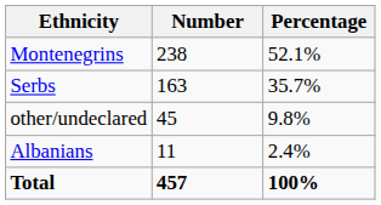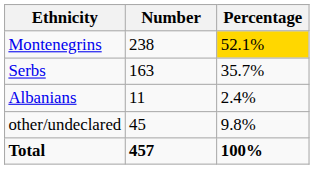 <table class="wikitable">
 <tr>
 <th width="100px">Ethnicity</th>
 <th width="80px">Number</th>
 <th width="80px">Percentage</th>
 </tr>
 <tr>
 <td><a href='#'>Montenegrins</a></td>
 <td>238</td>
-<td>52.1%</td>
+<td style="background: gold;">52.1%</td>
 </tr>
 <tr>
 <td><a href='#'>Serbs</a></td>
 <td>163</td>
 <td>35.7%</td>
 </tr>
 <tr>
+<td><a href='#'>Albanians</a></td>
+<td>11</td>
+<td>2.4%</td>
+</tr>
+<tr>
 <td>other/undeclared</td>
 <td>45</td>
 <td>9.8%</td>
-</tr>
-<tr>
-<td><a href='#'>Albanians</a></td>
-<td>11</td>
-<td>2.4%</td>
 </tr>
 <tr>
 <td><strong>Total</strong></td>
 <td><strong>457</strong></td>
 <td><strong>100%</strong></td>
 </tr>
 </table>
